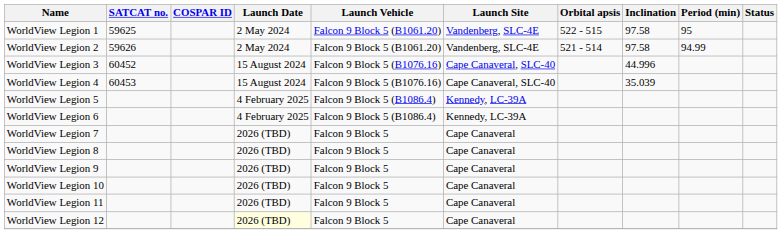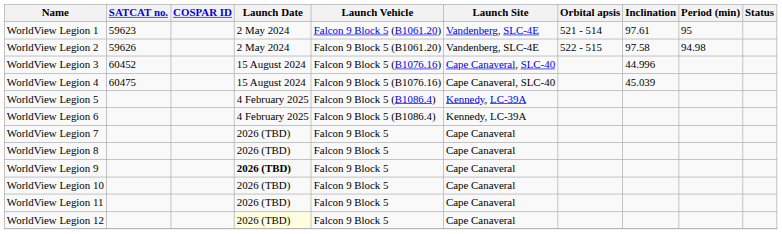 <table class="wikitable">
 <tr>
 <th>Name</th>
 <th><a href='#'>SATCAT no.</a></th>
 <th><a href='#'>COSPAR ID</a></th>
 <th>Launch Date</th>
 <th>Launch Vehicle</th>
 <th>Launch Site</th>
 <th>Orbital apsis</th>
 <th>Inclination</th>
 <th>Period (min)</th>
 <th>Status</th>
 </tr>
 <tr>
 <td>WorldView Legion 1</td>
-<td>59625</td>
+<td>59623</td>
 <td></td>
 <td>2 May 2024</td>
 <td><a href='#'>Falcon 9 Block 5</a> (<a href='#'>B1061.20</a>)</td>
 <td><a href='#'>Vandenberg</a>, <a href='#'>SLC-4E</a></td>
-<td>522 - 515</td>
-<td>97.58</td>
+<td>521 - 514</td>
+<td>97.61</td>
 <td>95</td>
 <td></td>
 </tr>
 <tr>
 <td>WorldView Legion 2</td>
 <td>59626</td>
 <td></td>
 <td>2 May 2024</td>
 <td>Falcon 9 Block 5 (B1061.20)</td>
 <td>Vandenberg, SLC-4E</td>
-<td>521 - 514</td>
+<td>522 - 515</td>
 <td>97.58</td>
-<td>94.99</td>
+<td>94.98</td>
 <td></td>
 </tr>
 <tr>
 <td>WorldView Legion 3</td>
 <td>60452</td>
 <td></td>
 <td>15 August 2024</td>
 <td>Falcon 9 Block 5 (<a href='#'>B1076.16</a>)</td>
 <td><a href='#'>Cape Canaveral</a>, <a href='#'>SLC-40</a></td>
 <td></td>
 <td>44.996</td>
 <td></td>
 <td></td>
 </tr>
 <tr>
 <td>WorldView Legion 4</td>
-<td>60453</td>
+<td>60475</td>
 <td></td>
 <td>15 August 2024</td>
 <td>Falcon 9 Block 5 (B1076.16)</td>
 <td>Cape Canaveral, SLC-40</td>
 <td></td>
-<td>35.039</td>
+<td>45.039</td>
 <td></td>
 <td></td>
 </tr>
 <tr>
 <td>WorldView Legion 5</td>
 <td></td>
 <td></td>
 <td>4 February 2025</td>
 <td>Falcon 9 Block 5 (<a href='#'>B1086.4</a>)</td>
 <td><a href='#'>Kennedy</a>,  <a href='#'>LC-39A</a></td>
 <td></td>
 <td></td>
 <td></td>
 <td></td>
 </tr>
 <tr>
 <td>WorldView Legion 6</td>
 <td></td>
 <td></td>
 <td>4 February 2025 </td>
 <td>Falcon 9 Block 5 (B1086.4)</td>
 <td>Kennedy, LC-39A</td>
 <td></td>
 <td></td>
 <td></td>
 <td></td>
 </tr>
 <tr>
 <td>WorldView Legion 7</td>
 <td></td>
 <td></td>
 <td>2026 (TBD)</td>
 <td>Falcon 9 Block 5</td>
 <td>Cape Canaveral</td>
 <td></td>
 <td></td>
 <td></td>
 <td></td>
 </tr>
 <tr>
 <td>WorldView Legion 8</td>
 <td></td>
 <td></td>
 <td>2026 (TBD)</td>
 <td>Falcon 9 Block 5</td>
 <td>Cape Canaveral</td>
 <td></td>
 <td></td>
 <td></td>
 <td></td>
 </tr>
 <tr>
 <td>WorldView Legion 9</td>
 <td></td>
 <td></td>
-<td>2026 (TBD)</td>
+<td><strong>2026 (TBD)</strong></td>
 <td>Falcon 9 Block 5</td>
 <td>Cape Canaveral</td>
 <td></td>
 <td></td>
 <td></td>
 <td></td>
 </tr>
 <tr>
 <td>WorldView Legion 10</td>
 <td></td>
 <td></td>
 <td>2026 (TBD)</td>
 <td>Falcon 9 Block 5</td>
 <td>Cape Canaveral</td>
 <td></td>
 <td></td>
 <td></td>
 <td></td>
 </tr>
 <tr>
 <td>WorldView Legion 11</td>
 <td></td>
 <td></td>
 <td>2026 (TBD)</td>
 <td>Falcon 9 Block 5</td>
 <td>Cape Canaveral</td>
 <td></td>
 <td></td>
 <td></td>
 <td></td>
 </tr>
 <tr>
 <td>WorldView Legion 12</td>
 <td></td>
 <td></td>
 <td style="background: lightyellow;">2026 (TBD)</td>
 <td>Falcon 9 Block 5</td>
 <td>Cape Canaveral</td>
 <td></td>
 <td></td>
 <td></td>
 <td></td>
 </tr>
 <tr>
 </tr>
 </table>
